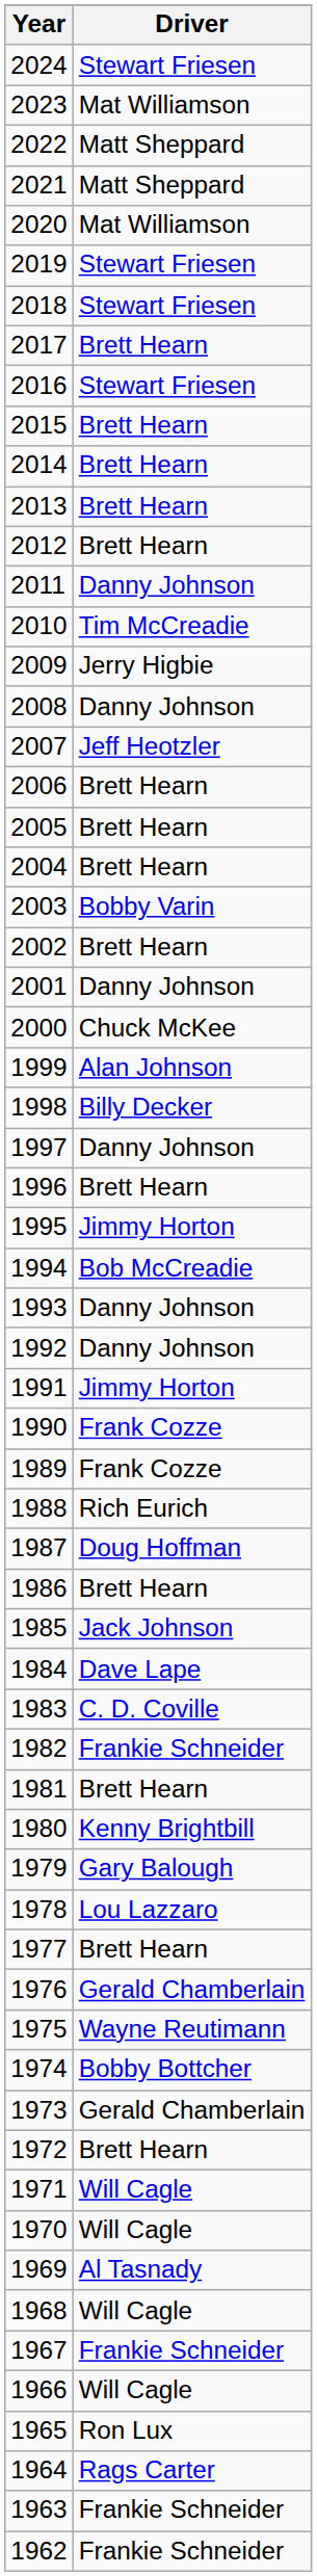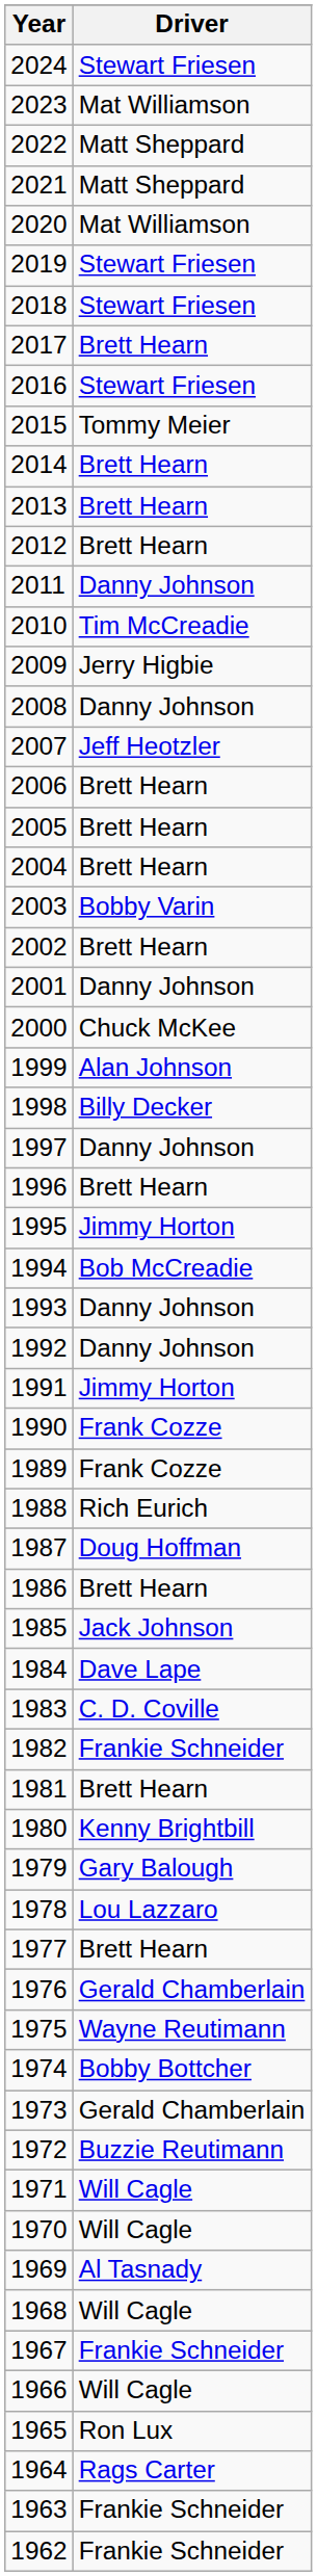 <table class="wikitable">
 <tr>
 </tr>
 <tr>
 <th>Year</th>
 <th>Driver</th>
 </tr>
 <tr>
 <td>2024</td>
 <td><a href='#'>Stewart Friesen</a></td>
 </tr>
 <tr>
 <td>2023</td>
 <td>Mat Williamson</td>
 </tr>
 <tr>
 <td>2022</td>
 <td>Matt Sheppard</td>
 </tr>
 <tr>
 <td>2021</td>
 <td>Matt Sheppard</td>
 </tr>
 <tr>
 <td>2020</td>
 <td>Mat Williamson</td>
 </tr>
 <tr>
 <td>2019</td>
 <td><a href='#'>Stewart Friesen</a></td>
 </tr>
 <tr>
 <td>2018</td>
 <td><a href='#'>Stewart Friesen</a></td>
 </tr>
 <tr>
 <td>2017</td>
 <td><a href='#'>Brett Hearn</a></td>
 </tr>
 <tr>
 <td>2016</td>
 <td><a href='#'>Stewart Friesen</a></td>
 </tr>
 <tr>
 <td>2015</td>
-<td><a href='#'>Brett Hearn</a></td>
+<td>Tommy Meier</td>
 </tr>
 <tr>
 <td>2014</td>
 <td><a href='#'>Brett Hearn</a></td>
 </tr>
 <tr>
 <td>2013</td>
 <td><a href='#'>Brett Hearn</a></td>
 </tr>
 <tr>
 <td>2012</td>
 <td>Brett Hearn</td>
 </tr>
 <tr>
 <td>2011</td>
 <td><a href='#'>Danny Johnson</a></td>
 </tr>
 <tr>
 <td>2010</td>
 <td><a href='#'>Tim McCreadie</a></td>
 </tr>
 <tr>
 <td>2009</td>
 <td>Jerry Higbie</td>
 </tr>
 <tr>
 <td>2008</td>
 <td>Danny Johnson</td>
 </tr>
 <tr>
 <td>2007</td>
 <td><a href='#'>Jeff Heotzler</a></td>
 </tr>
 <tr>
 <td>2006</td>
 <td>Brett Hearn</td>
 </tr>
 <tr>
 <td>2005</td>
 <td>Brett Hearn</td>
 </tr>
 <tr>
 <td>2004</td>
 <td>Brett Hearn</td>
 </tr>
 <tr>
 <td>2003</td>
 <td><a href='#'>Bobby Varin</a></td>
 </tr>
 <tr>
 <td>2002</td>
 <td>Brett Hearn</td>
 </tr>
 <tr>
 <td>2001</td>
 <td>Danny Johnson</td>
 </tr>
 <tr>
 <td>2000</td>
 <td>Chuck McKee</td>
 </tr>
 <tr>
 <td>1999</td>
 <td><a href='#'>Alan Johnson</a></td>
 </tr>
 <tr>
 <td>1998</td>
 <td><a href='#'>Billy Decker</a></td>
 </tr>
 <tr>
 <td>1997</td>
 <td>Danny Johnson</td>
 </tr>
 <tr>
 <td>1996</td>
 <td>Brett Hearn</td>
 </tr>
 <tr>
 <td>1995</td>
 <td><a href='#'>Jimmy Horton</a></td>
 </tr>
 <tr>
 <td>1994</td>
 <td><a href='#'>Bob McCreadie</a></td>
 </tr>
 <tr>
 <td>1993</td>
 <td>Danny Johnson</td>
 </tr>
 <tr>
 <td>1992</td>
 <td>Danny Johnson</td>
 </tr>
 <tr>
 <td>1991</td>
 <td><a href='#'>Jimmy Horton</a></td>
 </tr>
 <tr>
 <td>1990</td>
 <td><a href='#'>Frank Cozze</a></td>
 </tr>
 <tr>
 <td>1989</td>
 <td>Frank Cozze</td>
 </tr>
 <tr>
 <td>1988</td>
 <td>Rich Eurich</td>
 </tr>
 <tr>
 <td>1987</td>
 <td><a href='#'>Doug Hoffman</a></td>
 </tr>
 <tr>
 <td>1986</td>
 <td>Brett Hearn</td>
 </tr>
 <tr>
 <td>1985</td>
 <td><a href='#'>Jack Johnson</a></td>
 </tr>
 <tr>
 <td>1984</td>
 <td><a href='#'>Dave Lape</a></td>
 </tr>
 <tr>
 <td>1983</td>
 <td><a href='#'>C. D. Coville</a></td>
 </tr>
 <tr>
 <td>1982</td>
 <td><a href='#'>Frankie Schneider</a></td>
 </tr>
 <tr>
 <td>1981</td>
 <td>Brett Hearn</td>
 </tr>
 <tr>
 <td>1980</td>
 <td><a href='#'>Kenny Brightbill</a></td>
 </tr>
 <tr>
 <td>1979</td>
 <td><a href='#'>Gary Balough</a></td>
 </tr>
 <tr>
 <td>1978</td>
 <td><a href='#'>Lou Lazzaro</a></td>
 </tr>
 <tr>
 <td>1977</td>
 <td>Brett Hearn</td>
 </tr>
 <tr>
 <td>1976</td>
 <td><a href='#'>Gerald Chamberlain</a></td>
 </tr>
 <tr>
 <td>1975</td>
 <td><a href='#'>Wayne Reutimann</a></td>
 </tr>
 <tr>
 <td>1974</td>
 <td><a href='#'>Bobby Bottcher</a></td>
 </tr>
 <tr>
 <td>1973</td>
 <td>Gerald Chamberlain</td>
 </tr>
 <tr>
 <td>1972</td>
-<td>Brett Hearn</td>
+<td><a href='#'>Buzzie Reutimann</a></td>
 </tr>
 <tr>
 <td>1971</td>
 <td><a href='#'>Will Cagle</a></td>
 </tr>
 <tr>
 <td>1970</td>
 <td>Will Cagle</td>
 </tr>
 <tr>
 <td>1969</td>
 <td><a href='#'>Al Tasnady</a></td>
 </tr>
 <tr>
 <td>1968</td>
 <td>Will Cagle</td>
 </tr>
 <tr>
 <td>1967</td>
 <td><a href='#'>Frankie Schneider</a></td>
 </tr>
 <tr>
 <td>1966</td>
 <td>Will Cagle</td>
 </tr>
 <tr>
 <td>1965</td>
 <td>Ron Lux</td>
 </tr>
 <tr>
 <td>1964</td>
 <td><a href='#'>Rags Carter</a></td>
 </tr>
 <tr>
 <td>1963</td>
 <td>Frankie Schneider</td>
 </tr>
 <tr>
 <td>1962</td>
 <td>Frankie Schneider</td>
 </tr>
 </table>
